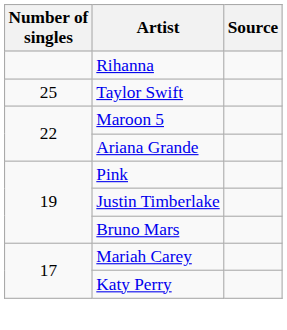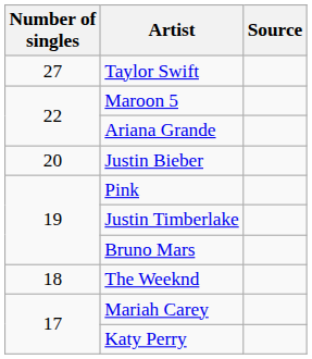 <table class="wikitable">
 <tr>
 <th>Number of <br>singles</th>
 <th>Artist</th>
 <th>Source</th>
 </tr>
 <tr>
-<td></td>
-<td><a href='#'>Rihanna</a></td>
-<td></td>
-</tr>
-<tr>
-<td style="text-align:center;">25</td>
+<td style="text-align:center;">27</td>
 <td><a href='#'>Taylor Swift</a></td>
 <td></td>
 </tr>
 <tr>
 <td rowspan="2" style="text-align:center;">22</td>
 <td><a href='#'>Maroon 5</a></td>
 <td></td>
 </tr>
 <tr>
 <td><a href='#'>Ariana Grande</a></td>
+<td></td>
+</tr>
+<tr>
+<td style="text-align:center;">20</td>
+<td><a href='#'>Justin Bieber</a></td>
 <td></td>
 </tr>
 <tr>
 <td rowspan="3" style="text-align:center;">19</td>
 <td><a href='#'>Pink</a></td>
 <td></td>
 </tr>
 <tr>
 <td><a href='#'>Justin Timberlake</a></td>
 <td></td>
 </tr>
 <tr>
 <td><a href='#'>Bruno Mars</a></td>
 <td></td>
 </tr>
 <tr>
+<td style="text-align:center;">18</td>
+<td><a href='#'>The Weeknd</a></td>
+<td></td>
+</tr>
+<tr>
 <td rowspan="2" style="text-align:center;">17</td>
 <td><a href='#'>Mariah Carey</a></td>
 <td></td>
 </tr>
 <tr>
 <td><a href='#'>Katy Perry</a></td>
 <td></td>
 </tr>
 </table>
